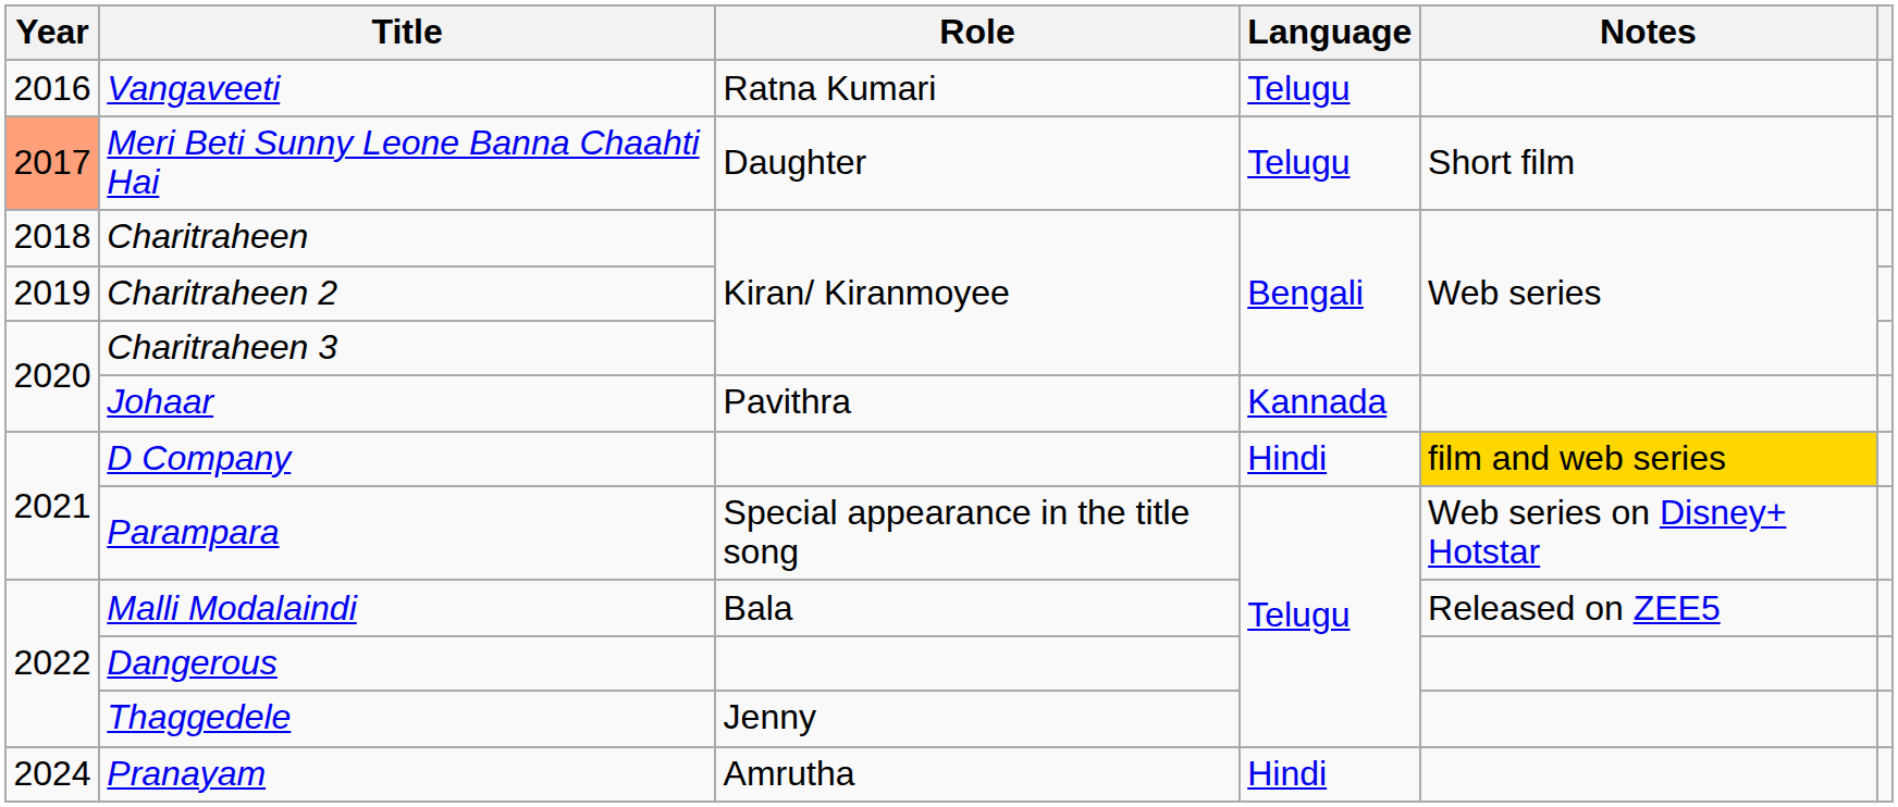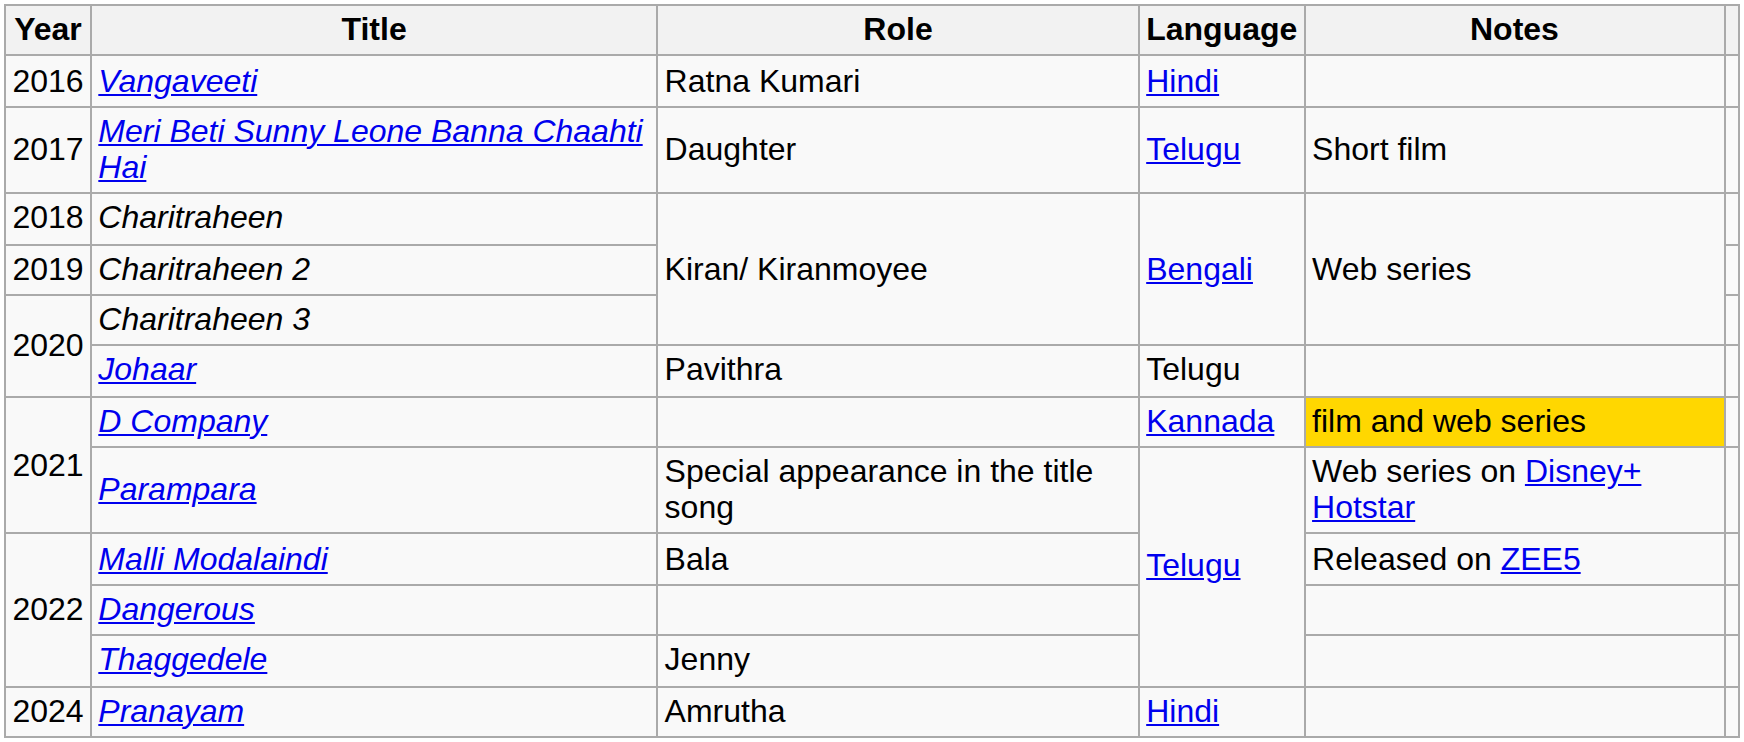 <table class="wikitable">
 <tr>
 <th>Year</th>
 <th>Title</th>
 <th>Role</th>
 <th>Language</th>
 <th class="unsortable">Notes</th>
 <th class="unsortable"></th>
 </tr>
 <tr>
 <td>2016</td>
 <td><em><a href='#'>Vangaveeti</a></em></td>
 <td>Ratna Kumari</td>
-<td><a href='#'>Telugu</a></td>
+<td><a href='#'>Hindi</a></td>
 <td></td>
 <td></td>
 </tr>
 <tr>
-<td style="background: lightsalmon;">2017</td>
+<td>2017</td>
 <td><em><a href='#'>Meri Beti Sunny Leone Banna Chaahti Hai</a></em></td>
 <td>Daughter</td>
 <td><a href='#'>Telugu</a></td>
 <td>Short film</td>
 <td></td>
 </tr>
 <tr>
 <td>2018</td>
 <td><em>Charitraheen</em></td>
 <td rowspan=3>Kiran/ Kiranmoyee</td>
 <td rowspan=3><a href='#'>Bengali</a></td>
 <td rowspan=3>Web series</td>
 <td></td>
 </tr>
 <tr>
 <td>2019</td>
 <td><em>Charitraheen 2</em></td>
 <td></td>
 </tr>
 <tr>
 <td rowspan="2">2020</td>
 <td><em>Charitraheen 3</em></td>
 <td></td>
 </tr>
 <tr>
 <td><em><a href='#'>Johaar</a></em></td>
 <td>Pavithra</td>
-<td><a href='#'>Kannada</a></td>
+<td>Telugu</td>
 <td></td>
 <td></td>
 </tr>
 <tr>
 <td rowspan="2">2021</td>
 <td><em><a href='#'>D Company</a></em></td>
 <td></td>
-<td><a href='#'>Hindi</a></td>
+<td><a href='#'>Kannada</a></td>
 <td style="background: gold;">film and web series</td>
 <td></td>
 </tr>
 <tr>
 <td><em><a href='#'>Parampara</a></em></td>
 <td>Special appearance in the title song</td>
 <td rowspan="4"><a href='#'>Telugu</a></td>
 <td>Web series on <a href='#'>Disney+ Hotstar</a></td>
 <td></td>
 </tr>
 <tr>
 <td rowspan="3">2022</td>
 <td><em><a href='#'>Malli Modalaindi</a></em></td>
 <td>Bala</td>
 <td>Released on <a href='#'>ZEE5</a></td>
 <td></td>
 </tr>
 <tr>
 <td><em><a href='#'>Dangerous</a></em></td>
 <td></td>
 <td></td>
 <td></td>
 </tr>
 <tr>
 <td><em><a href='#'>Thaggedele</a></em></td>
 <td>Jenny</td>
 <td></td>
 <td></td>
 </tr>
 <tr>
 <td>2024</td>
 <td><em><a href='#'>Pranayam</a></em></td>
 <td>Amrutha</td>
 <td><a href='#'>Hindi</a></td>
 <td></td>
 </tr>
 <tr>
 </tr>
 </table>
